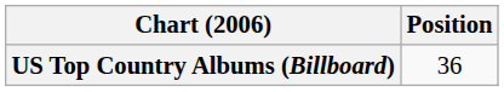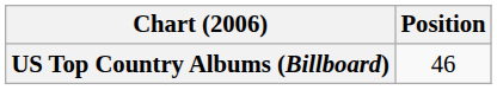 <table class="wikitable plainrowheaders" style="text-align:center">
 <tr>
 <th scope="col">Chart (2006)</th>
 <th scope="col">Position</th>
 </tr>
 <tr>
 <th scope="row">US Top Country Albums (<em>Billboard</em>)</th>
-<td>36</td>
+<td>46</td>
 </tr>
 </table>
